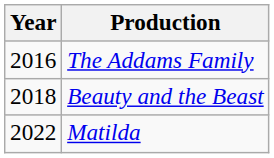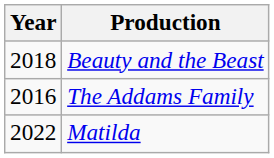 <table class="wikitable">
 <tr>
 <th>Year</th>
 <th>Production</th>
 </tr>
 <tr>
+<td>2018</td>
+<td><em><a href='#'>Beauty and the Beast</a></em></td>
+</tr>
+<tr>
 <td>2016</td>
 <td><em><a href='#'>The Addams Family</a></em></td>
-</tr>
-<tr>
-<td>2018</td>
-<td><em><a href='#'>Beauty and the Beast</a></em></td>
 </tr>
 <tr>
 <td>2022</td>
 <td><em><a href='#'>Matilda</a></em></td>
 </tr>
 </table>
